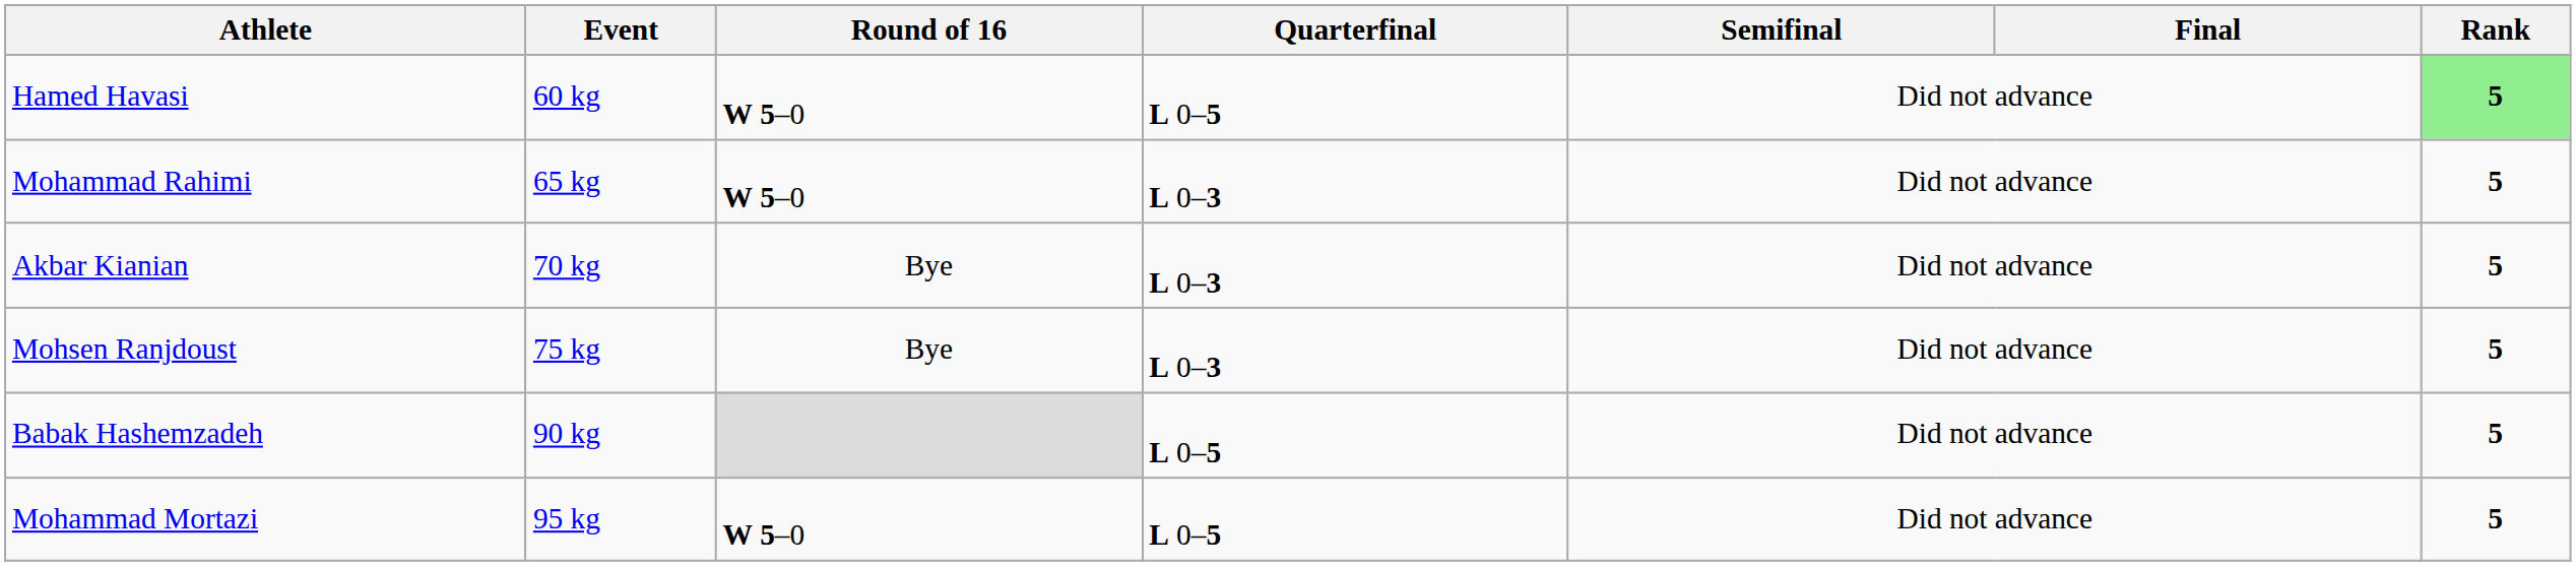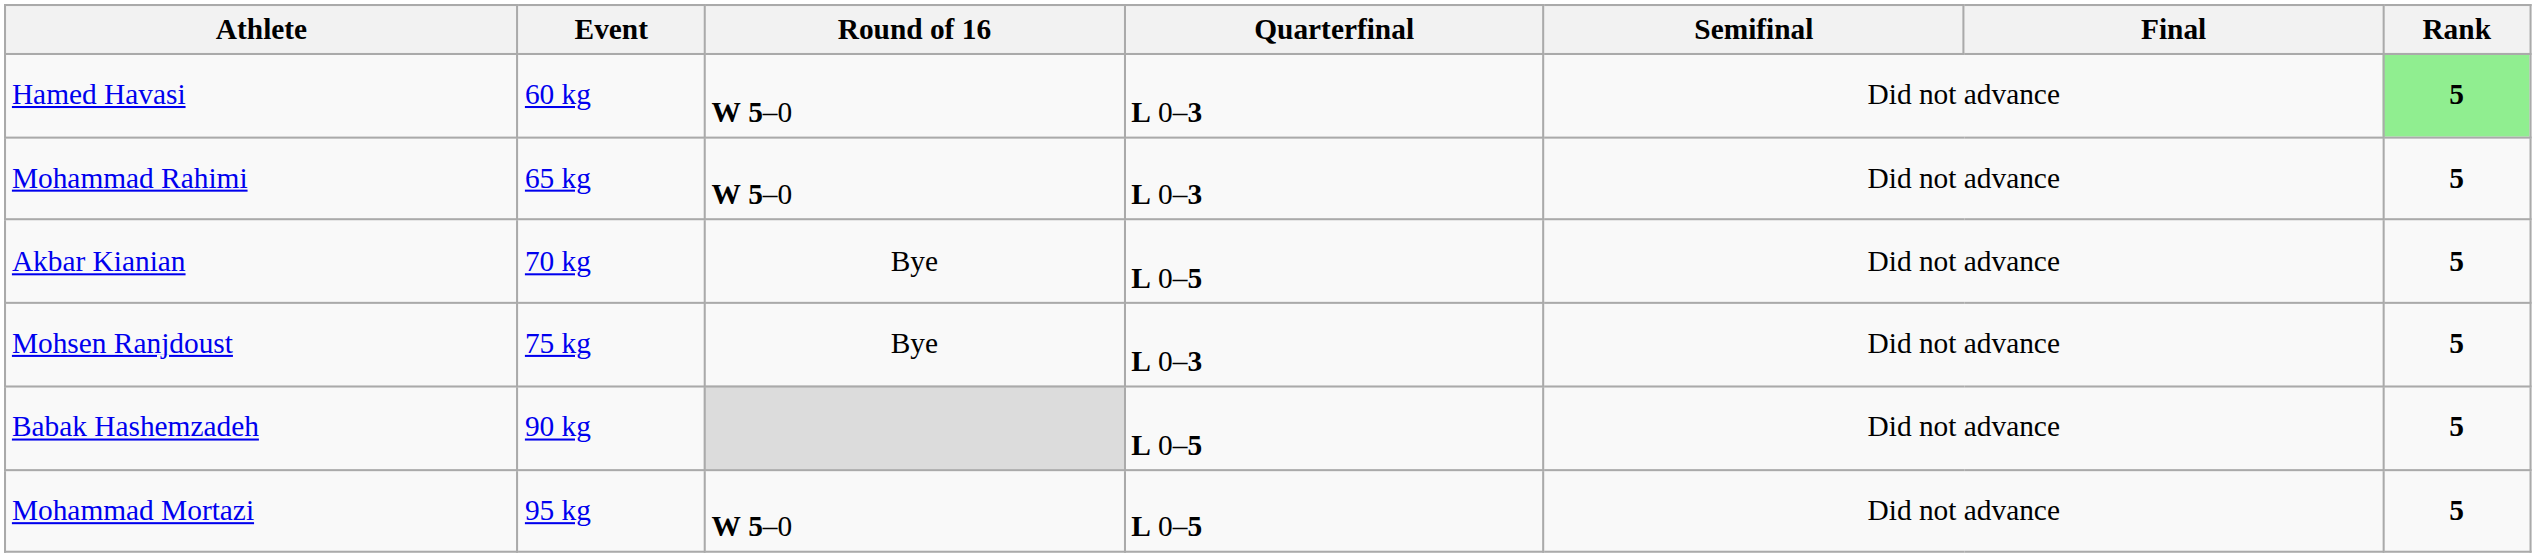 <table class="wikitable" width="98%" style="text-align:left; font-size:90%">
 <tr>
 <th width="11%">Athlete</th>
 <th width="4%">Event</th>
 <th width="9%">Round of 16</th>
 <th width="9%">Quarterfinal</th>
 <th width="9%">Semifinal</th>
 <th width="9%">Final</th>
 <th width="3%">Rank</th>
 </tr>
 <tr>
 <td><a href='#'>Hamed Havasi</a></td>
 <td><a href='#'>60 kg</a></td>
 <td><br><strong>W</strong> <strong>5</strong>–0</td>
-<td><br><strong>L</strong> 0–<strong>5</strong></td>
+<td><br><strong>L</strong> 0–<strong>3</strong></td>
 <td colspan=2 align=center>Did not advance</td>
 <td align=center style="background: lightgreen;"><strong>5</strong></td>
 </tr>
 <tr>
 <td><a href='#'>Mohammad Rahimi</a></td>
 <td><a href='#'>65 kg</a></td>
 <td><br><strong>W</strong> <strong>5</strong>–0</td>
 <td><br><strong>L</strong> 0–<strong>3</strong></td>
 <td colspan=2 align=center>Did not advance</td>
 <td align=center><strong>5</strong></td>
 </tr>
 <tr>
 <td><a href='#'>Akbar Kianian</a></td>
 <td><a href='#'>70 kg</a></td>
 <td align=center>Bye</td>
-<td><br><strong>L</strong> 0–<strong>3</strong></td>
+<td><br><strong>L</strong> 0–<strong>5</strong></td>
 <td colspan=2 align=center>Did not advance</td>
 <td align=center><strong>5</strong></td>
 </tr>
 <tr>
 <td><a href='#'>Mohsen Ranjdoust</a></td>
 <td><a href='#'>75 kg</a></td>
 <td align=center>Bye</td>
 <td><br><strong>L</strong> 0–<strong>3</strong></td>
 <td colspan=2 align=center>Did not advance</td>
 <td align=center><strong>5</strong></td>
 </tr>
 <tr>
 <td><a href='#'>Babak Hashemzadeh</a></td>
 <td><a href='#'>90 kg</a></td>
 <td bgcolor=#DCDCDC></td>
 <td><br><strong>L</strong> 0–<strong>5</strong></td>
 <td colspan=2 align=center>Did not advance</td>
 <td align=center><strong>5</strong></td>
 </tr>
 <tr>
 <td><a href='#'>Mohammad Mortazi</a></td>
 <td><a href='#'>95 kg</a></td>
 <td><br><strong>W</strong> <strong>5</strong>–0</td>
 <td><br><strong>L</strong> 0–<strong>5</strong></td>
 <td colspan=2 align=center>Did not advance</td>
 <td align=center><strong>5</strong></td>
 </tr>
 </table>
